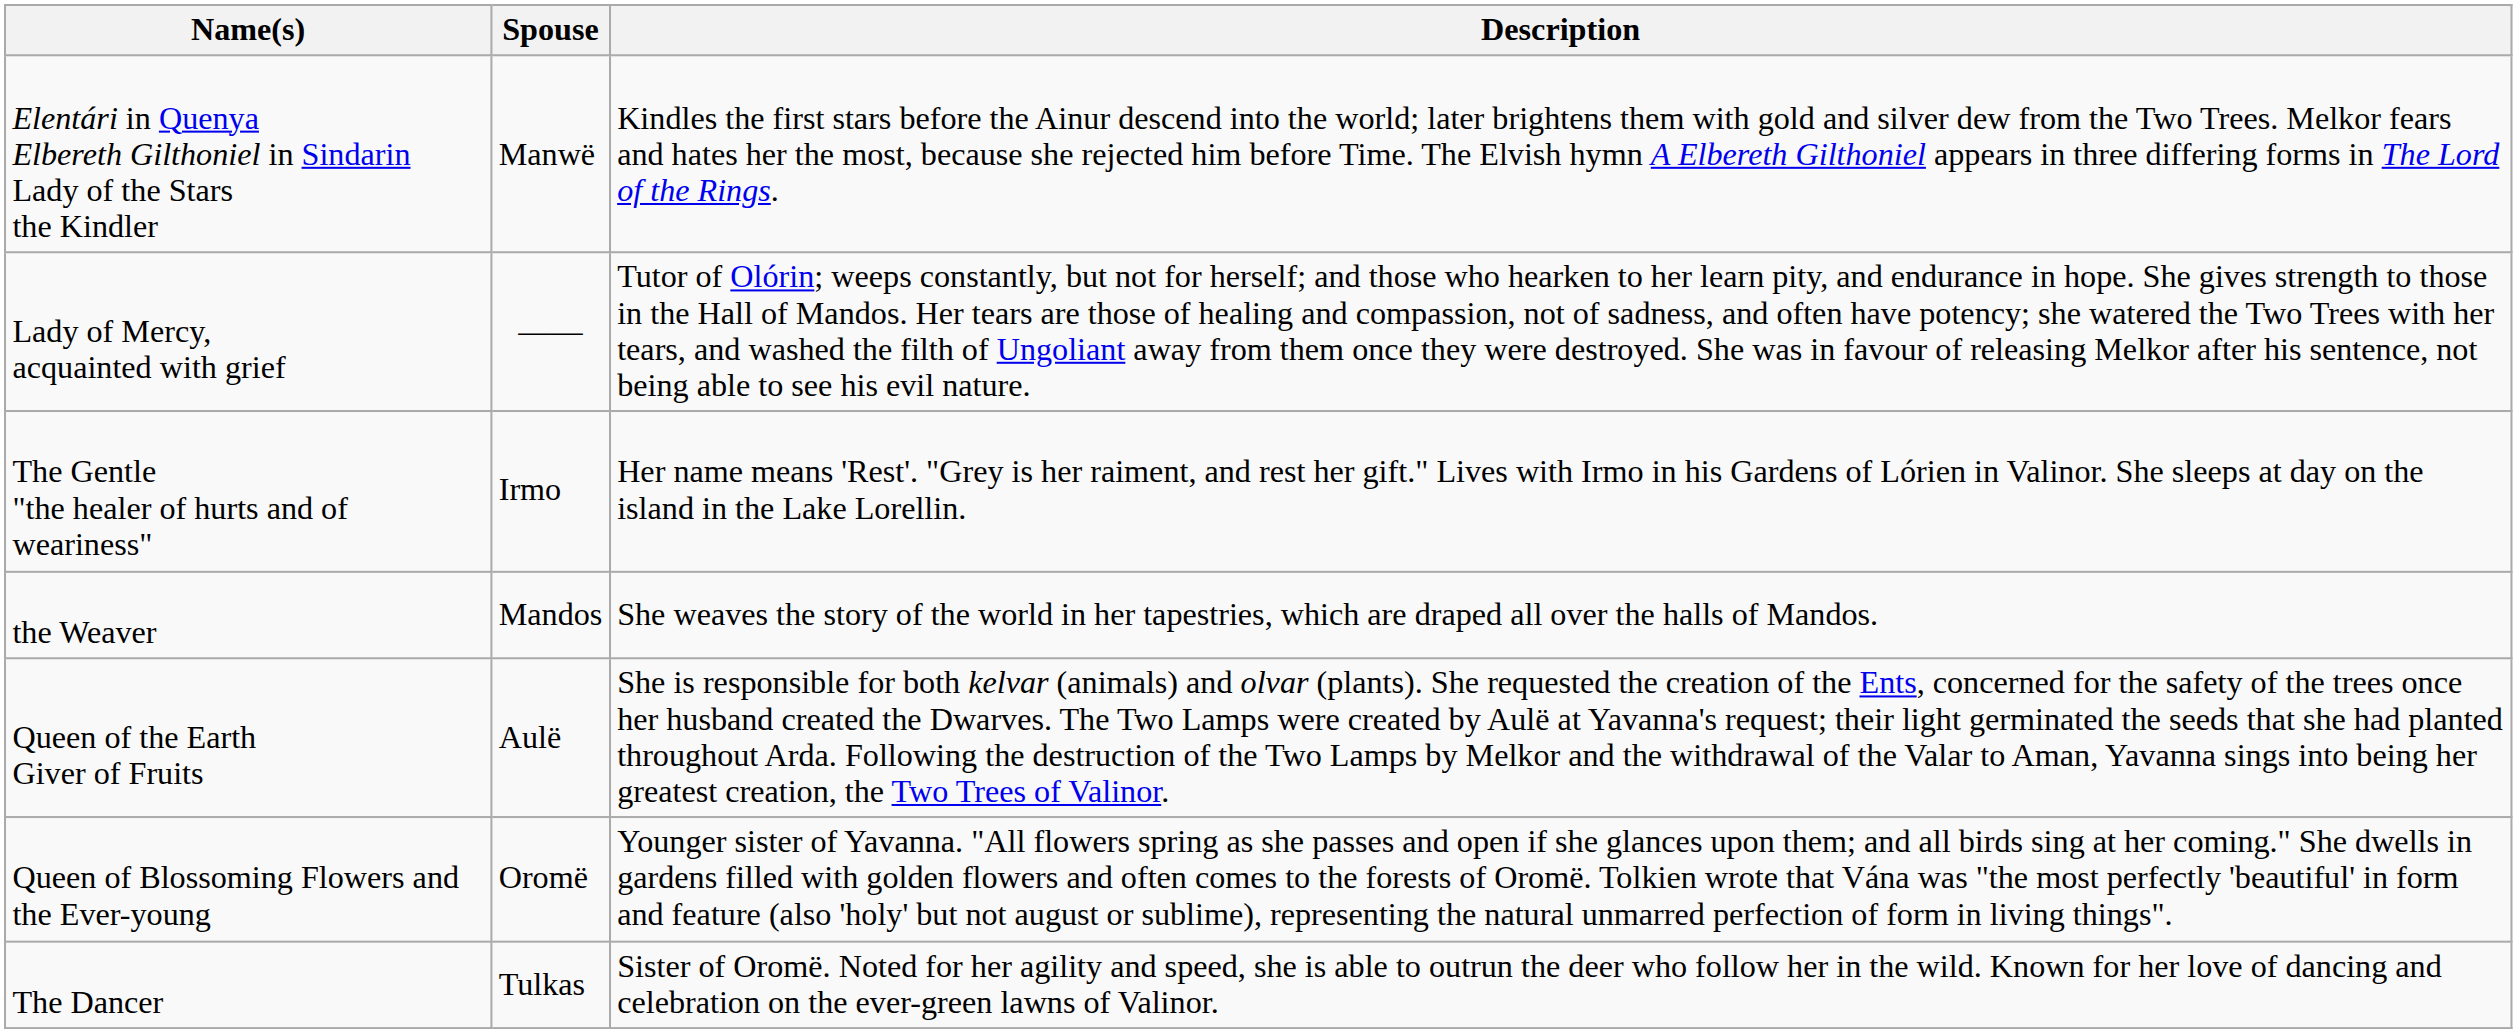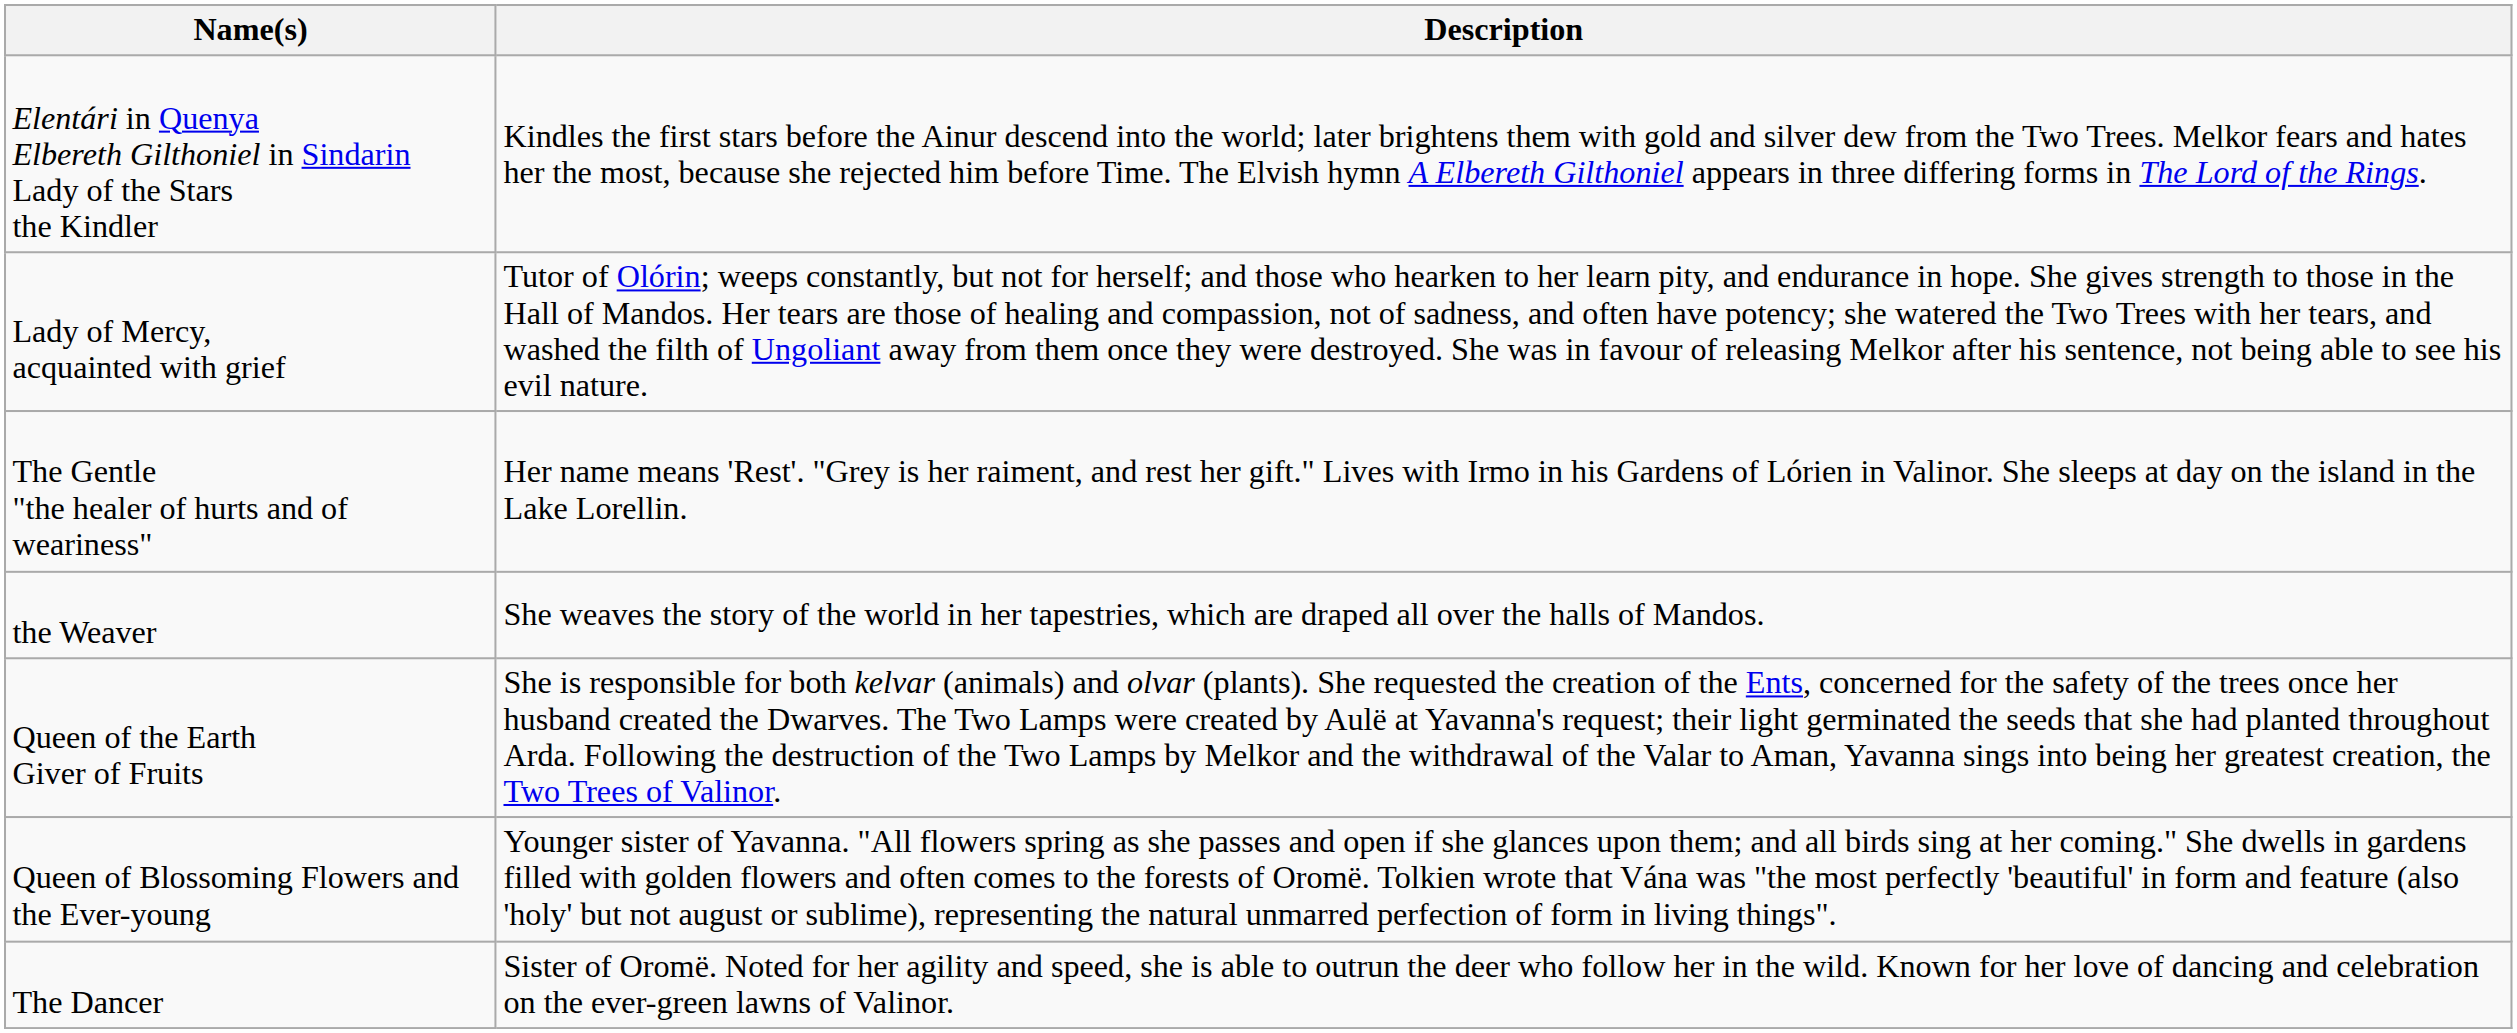 <table class="wikitable">
 <tr>
 <th>Name(s)</th>
-<th>Spouse</th>
 <th>Description</th>
 </tr>
 <tr>
 <td><br><em>Elentári</em> in <a href='#'>Quenya</a><br><em>Elbereth Gilthoniel</em> in <a href='#'>Sindarin</a><br>Lady of the Stars<br>the Kindler</td>
-<td>Manwë</td>
 <td>Kindles the first stars before the Ainur descend into the world; later brightens them with gold and silver dew from the Two Trees. Melkor fears and hates her the most, because she rejected him before Time. The Elvish hymn <em><a href='#'>A Elbereth Gilthoniel</a></em> appears in three differing forms in <em><a href='#'>The Lord of the Rings</a></em>.</td>
 </tr>
 <tr>
 <td><br>Lady of Mercy,<br>acquainted with grief</td>
-<td style=text-align:center>——</td>
 <td>Tutor of <a href='#'>Olórin</a>; weeps constantly, but not for herself; and those who hearken to her learn pity, and endurance in hope. She gives strength to those in the Hall of Mandos. Her tears are those of healing and compassion, not of sadness, and often have potency; she watered the Two Trees with her tears, and washed the filth of <a href='#'>Ungoliant</a> away from them once they were destroyed. She was in favour of releasing Melkor after his sentence, not being able to see his evil nature.</td>
 </tr>
 <tr>
 <td> <br>The Gentle <br>"the healer of hurts and of weariness"</td>
-<td>Irmo</td>
 <td>Her name  means 'Rest'. "Grey is her raiment, and rest her gift." Lives with Irmo in his Gardens of Lórien in Valinor. She sleeps at day on the island in the Lake Lorellin.</td>
 </tr>
 <tr>
 <td> <br>the Weaver</td>
-<td>Mandos</td>
 <td>She weaves the story of the world in her tapestries, which are draped all over the halls of Mandos.</td>
 </tr>
 <tr>
 <td> <br>Queen of the Earth<br>Giver of Fruits</td>
-<td>Aulë</td>
 <td>She is responsible for both <em>kelvar</em> (animals) and <em>olvar</em> (plants). She requested the creation of the <a href='#'>Ents</a>, concerned for the safety of the trees once her husband created the Dwarves. The Two Lamps were created by Aulë at Yavanna's request; their light germinated the seeds that she had planted throughout Arda. Following the destruction of the Two Lamps by Melkor and the withdrawal of the Valar to Aman, Yavanna sings into being her greatest creation, the <a href='#'>Two Trees of Valinor</a>.</td>
 </tr>
 <tr>
 <td> <br>Queen of Blossoming Flowers and the Ever-young</td>
-<td>Oromë</td>
 <td>Younger sister of Yavanna. "All flowers spring as she passes and open if she glances upon them; and all birds sing at her coming." She dwells in gardens filled with golden flowers and often comes to the forests of Oromë. Tolkien wrote that Vána was "the most perfectly 'beautiful' in form and feature (also 'holy' but not august or sublime), representing the natural unmarred perfection of form in living things".</td>
 </tr>
 <tr>
 <td><br>The Dancer</td>
-<td>Tulkas</td>
 <td>Sister of Oromë. Noted for her agility and speed, she is able to outrun the deer who follow her in the wild. Known for her love of dancing and celebration on the ever-green lawns of Valinor.</td>
 </tr>
 </table>
